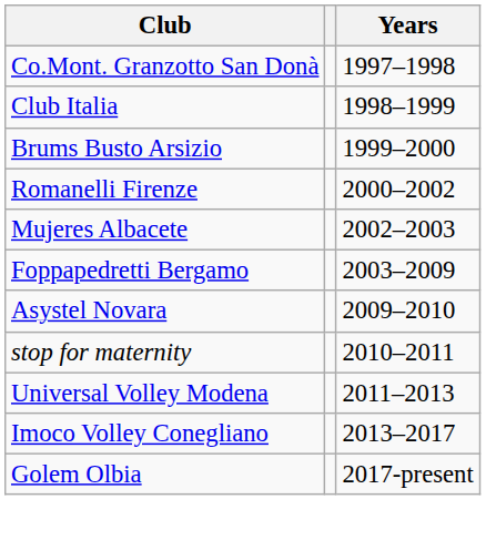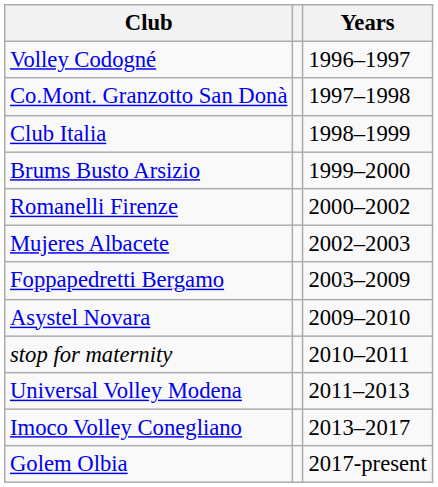 <table class="wikitable sortable" style="font-size:97%;">
 <tr>
 <th>Club</th>
 <th></th>
 <th>Years</th>
+</tr>
+<tr>
+<td><a href='#'>Volley Codogné</a></td>
+<td></td>
+<td>1996–1997</td>
 </tr>
 <tr>
 <td><a href='#'>Co.Mont. Granzotto San Donà</a></td>
 <td></td>
 <td>1997–1998</td>
 </tr>
 <tr>
 <td><a href='#'>Club Italia</a></td>
 <td></td>
 <td>1998–1999</td>
 </tr>
 <tr>
 <td><a href='#'>Brums Busto Arsizio</a></td>
 <td></td>
 <td>1999–2000</td>
 </tr>
 <tr>
 <td><a href='#'>Romanelli Firenze</a></td>
 <td></td>
 <td>2000–2002</td>
 </tr>
 <tr>
 <td><a href='#'>Mujeres Albacete</a></td>
 <td></td>
 <td>2002–2003</td>
 </tr>
 <tr>
 <td><a href='#'>Foppapedretti Bergamo</a></td>
 <td></td>
 <td>2003–2009</td>
 </tr>
 <tr>
 <td><a href='#'>Asystel Novara</a></td>
 <td></td>
 <td>2009–2010</td>
 </tr>
 <tr>
 <td><em>stop for maternity</em></td>
 <td></td>
 <td>2010–2011</td>
 </tr>
 <tr>
 <td><a href='#'>Universal Volley Modena</a></td>
 <td></td>
 <td>2011–2013</td>
 </tr>
 <tr>
 <td><a href='#'>Imoco Volley Conegliano</a></td>
 <td></td>
 <td>2013–2017</td>
 </tr>
 <tr>
 <td><a href='#'>Golem Olbia</a></td>
 <td></td>
 <td>2017-present</td>
 </tr>
 </table>
